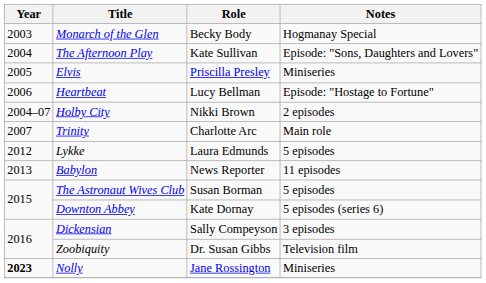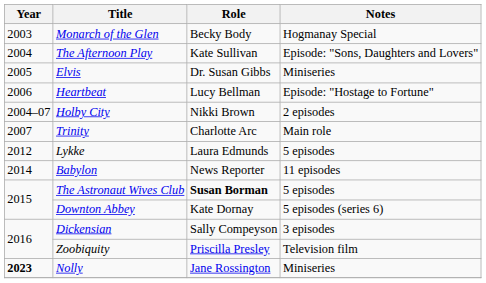 <table class="wikitable sortable">
 <tr>
 <th>Year</th>
 <th>Title</th>
 <th>Role</th>
 <th class="unsortable">Notes</th>
 </tr>
 <tr>
 <td>2003</td>
 <td><em><a href='#'>Monarch of the Glen</a></em></td>
 <td>Becky Body</td>
 <td>Hogmanay Special</td>
 </tr>
 <tr>
 <td>2004</td>
 <td><em><a href='#'>The Afternoon Play</a></em></td>
 <td>Kate Sullivan</td>
 <td>Episode: "Sons, Daughters and Lovers"</td>
 </tr>
 <tr>
 <td>2005</td>
 <td><em><a href='#'>Elvis</a></em></td>
-<td><a href='#'>Priscilla Presley</a></td>
+<td>Dr. Susan Gibbs</td>
 <td>Miniseries</td>
 </tr>
 <tr>
 <td>2006</td>
 <td><em><a href='#'>Heartbeat</a></em></td>
 <td>Lucy Bellman</td>
 <td>Episode: "Hostage to Fortune"</td>
 </tr>
 <tr>
 <td>2004–07</td>
 <td><em><a href='#'>Holby City</a></em></td>
 <td>Nikki Brown</td>
 <td>2 episodes</td>
 </tr>
 <tr>
 <td>2007</td>
 <td><em><a href='#'>Trinity</a></em></td>
 <td>Charlotte Arc</td>
 <td>Main role</td>
 </tr>
 <tr>
 <td>2012</td>
 <td><em>Lykke</em></td>
 <td>Laura Edmunds</td>
 <td>5 episodes</td>
 </tr>
 <tr>
-<td>2013</td>
+<td>2014</td>
 <td><em><a href='#'>Babylon</a></em></td>
 <td>News Reporter</td>
 <td>11 episodes</td>
 </tr>
 <tr>
 <td rowspan="2">2015</td>
 <td><em><a href='#'>The Astronaut Wives Club</a></em></td>
-<td>Susan Borman</td>
+<td><strong>Susan Borman</strong></td>
 <td>5 episodes</td>
 </tr>
 <tr>
 <td><em><a href='#'>Downton Abbey</a></em></td>
 <td>Kate Dornay</td>
 <td>5 episodes (series 6)</td>
 </tr>
 <tr>
 <td rowspan="2">2016</td>
 <td><em><a href='#'>Dickensian</a></em></td>
 <td>Sally Compeyson</td>
 <td>3 episodes</td>
 </tr>
 <tr>
 <td><em>Zoobiquity</em></td>
-<td>Dr. Susan Gibbs</td>
+<td><a href='#'>Priscilla Presley</a></td>
 <td>Television film</td>
 </tr>
 <tr>
 <td><strong>2023</strong></td>
 <td><em><a href='#'>Nolly</a></em></td>
 <td><a href='#'>Jane Rossington</a></td>
 <td>Miniseries</td>
 </tr>
 <tr>
 </tr>
 </table>
